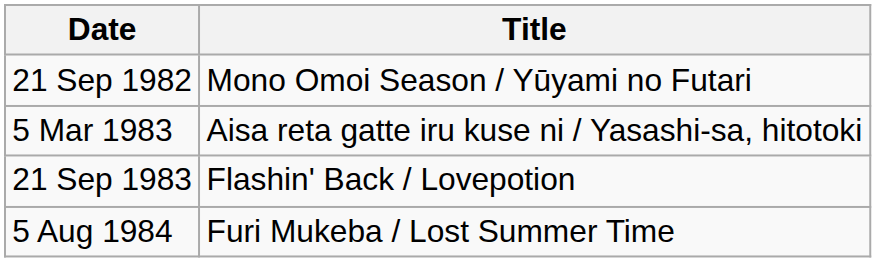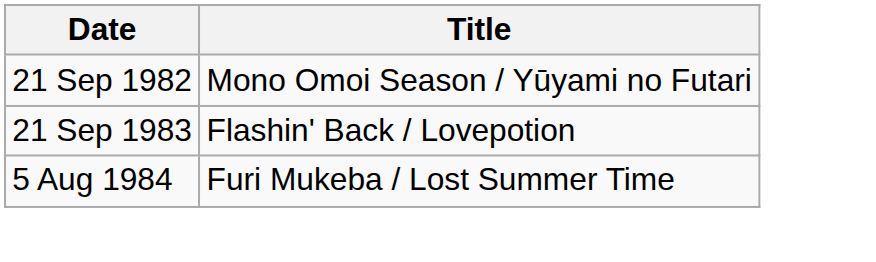 <table class="wikitable">
 <tr>
 <th>Date</th>
 <th>Title</th>
 </tr>
 <tr>
 <td>21 Sep 1982</td>
 <td>Mono Omoi Season / Yūyami no Futari</td>
 </tr>
 <tr>
-<td>5 Mar 1983</td>
-<td>Aisa reta gatte iru kuse ni / Yasashi-sa, hitotoki</td>
-</tr>
-<tr>
 <td>21 Sep 1983</td>
 <td>Flashin' Back / Lovepotion</td>
 </tr>
 <tr>
 <td>5 Aug 1984</td>
 <td>Furi Mukeba / Lost Summer Time</td>
 </tr>
 </table>
